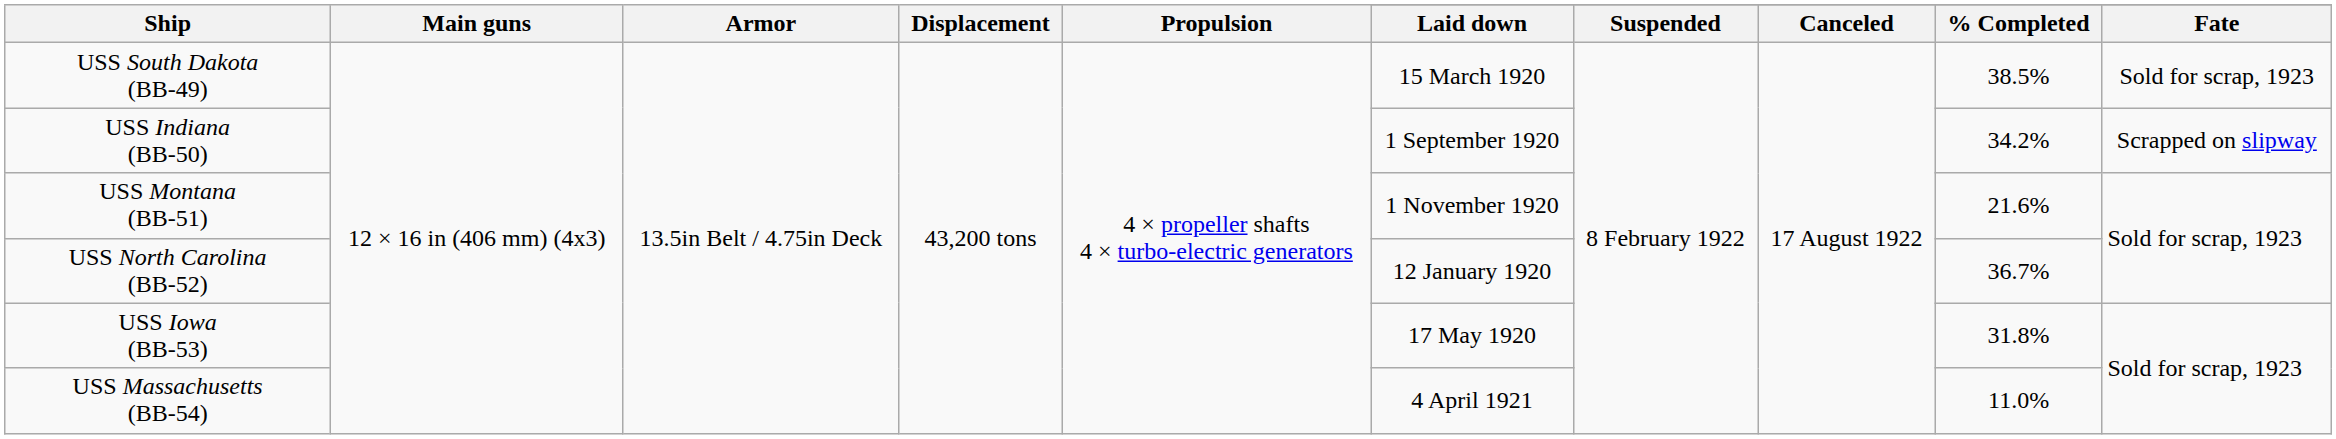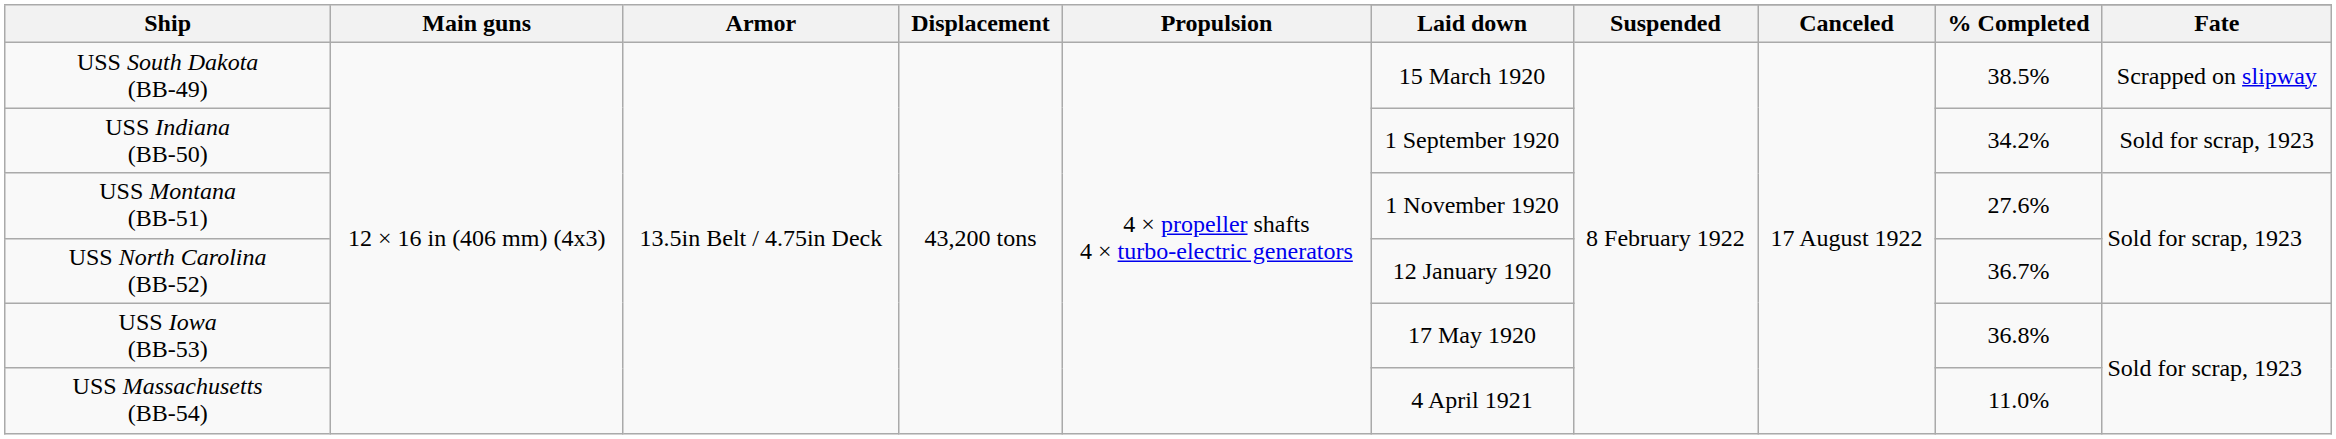 <table class="wikitable" style="width:98%;">
 <tr valign="center">
 <th scope="col" rowspan="2" style="text-align:center; width:14%;">Ship</th>
 <th scope="col" style="text-align:center;" rowspan="2">Main guns</th>
 <th scope="col" style="text-align:center;" rowspan="2">Armor</th>
 <th scope="col" style="text-align:center;" rowspan="2">Displacement</th>
 <th scope="col" style="text-align:center;" rowspan="2">Propulsion</th>
 </tr>
 <tr valign="top">
 <th scope="col" style="text-align:center;">Laid down</th>
 <th scope="col" style="text-align:center;">Suspended</th>
 <th scope="col" style="text-align:center;">Canceled</th>
 <th scope="col" style="text-align:center;">% Completed</th>
 <th scope="col" style="text-align:center;">Fate</th>
 </tr>
 <tr>
 <td style="text-align:center">USS <em>South Dakota</em><br>(BB-49)</td>
 <td style="text-align:center;" rowspan="6">12 × 16 in (406 mm) (4x3)</td>
 <td style="text-align:center;" rowspan="6">13.5in Belt / 4.75in Deck</td>
 <td style="text-align:center;" rowspan="6">43,200 tons</td>
 <td style="text-align:center;" rowspan="6">4 × <a href='#'>propeller</a> shafts<br>4 × <a href='#'>turbo-electric generators</a></td>
 <td style="text-align:center">15 March 1920</td>
 <td style="text-align:center;" rowspan="6">8 February 1922</td>
 <td style="text-align:center;" rowspan="6">17 August 1922</td>
 <td style="text-align:center">38.5%</td>
-<td style="text-align:center">Sold for scrap,  1923</td>
+<td style="text-align:center">Scrapped on <a href='#'>slipway</a></td>
 </tr>
 <tr>
 <td style="text-align:center">USS <em>Indiana</em><br>(BB-50)</td>
 <td style="text-align:center">1 September 1920</td>
 <td style="text-align:center">34.2%</td>
-<td style="text-align:center">Scrapped on <a href='#'>slipway</a></td>
+<td style="text-align:center">Sold for scrap,  1923</td>
 </tr>
 <tr>
 <td style="text-align:center">USS <em>Montana</em><br>(BB-51)</td>
 <td style="text-align:center">1 November 1920</td>
-<td style="text-align:center">21.6%</td>
+<td style="text-align:center">27.6%</td>
 <td rowspan=2>Sold for scrap,  1923</td>
 </tr>
 <tr>
 <td style="text-align:center">USS <em>North Carolina</em><br>(BB-52)</td>
 <td style="text-align:center">12 January 1920</td>
 <td style="text-align:center">36.7%</td>
 </tr>
 <tr>
 <td style="text-align:center">USS <em>Iowa</em><br>(BB-53)</td>
 <td style="text-align:center">17 May 1920</td>
-<td style="text-align:center">31.8%</td>
+<td style="text-align:center">36.8%</td>
 <td rowspan=2>Sold for scrap,  1923</td>
 </tr>
 <tr>
 <td style="text-align:center">USS <em>Massachusetts</em><br>(BB-54)</td>
 <td style="text-align:center">4 April 1921</td>
 <td style="text-align:center">11.0%</td>
 </tr>
 </table>
